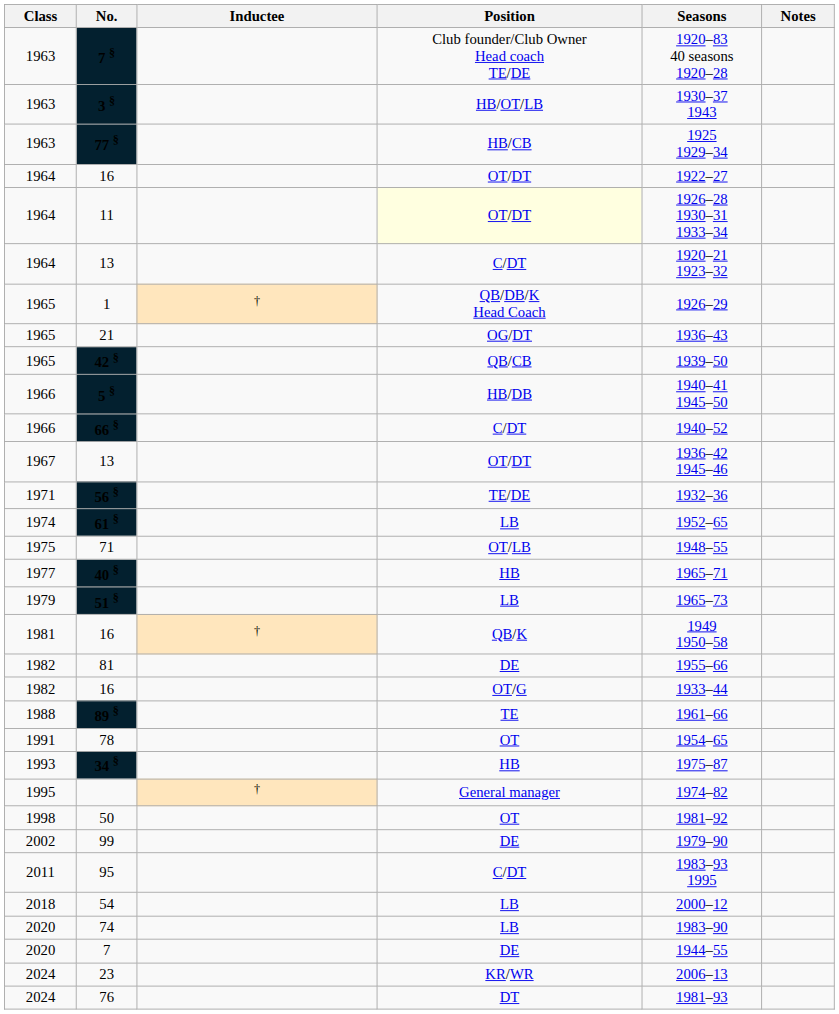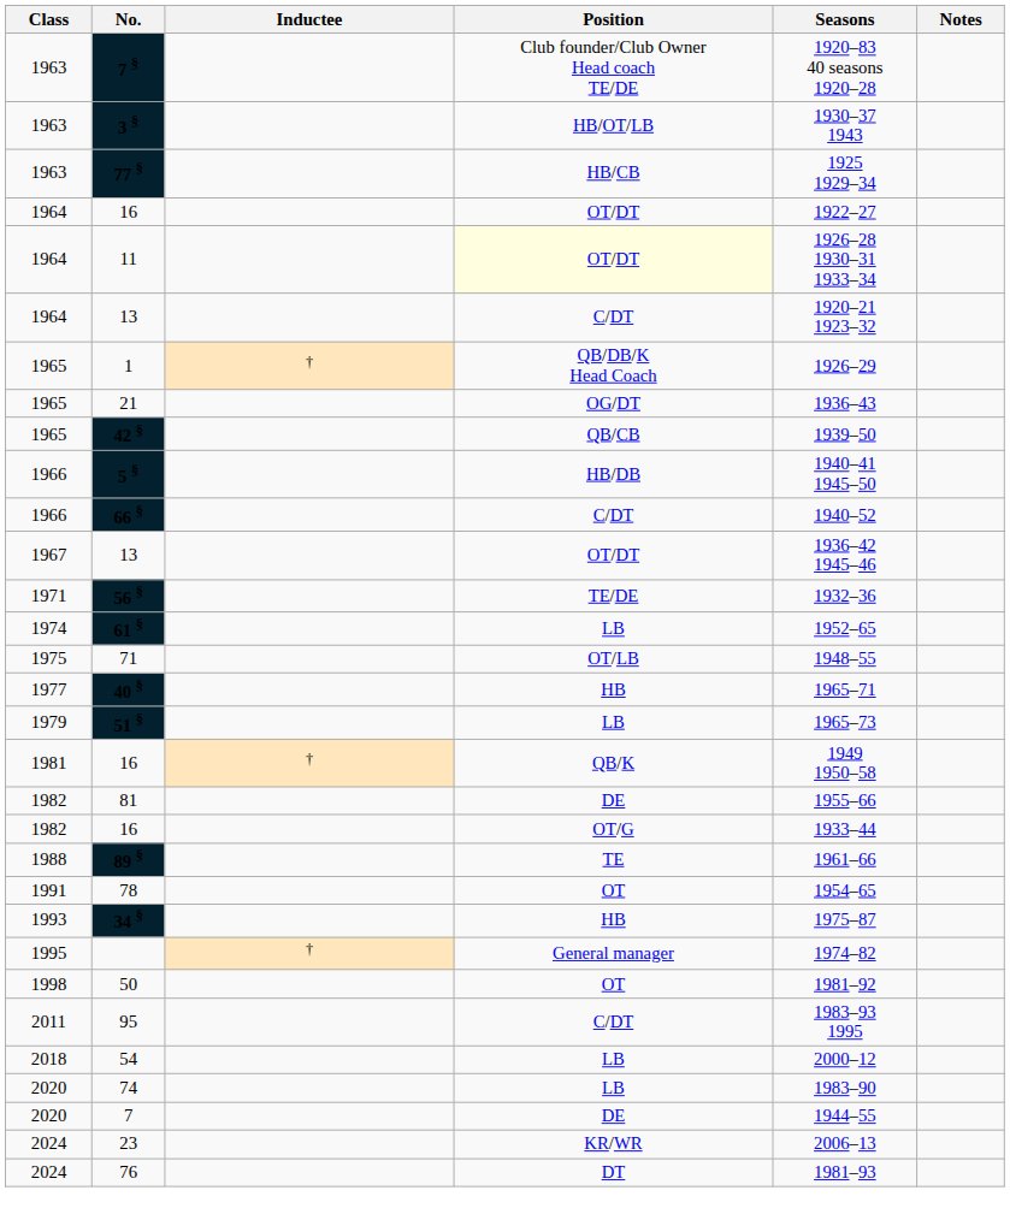 <table class="wikitable sortable"  style="text-align:center; width:57%;">
 <tr>
 <th style="width:6%;">Class</th>
 <th style="width:5%;">No.</th>
 <th style="width:20%;">Inductee</th>
 <th style="width:22%;">Position</th>
 <th style="width:10%;">Seasons</th>
 <th style="width:6%;" class="unsortable">Notes</th>
 </tr>
 <tr>
 <td>1963</td>
 <th style="text-align:center; background:#03202F;"><span><strong>7 <sup>§</sup></strong></span></th>
 <td style="text-align:center;"><strong></strong></td>
 <td>Club founder/Club Owner<br><a href='#'>Head coach</a><br><a href='#'>TE</a>/<a href='#'>DE</a></td>
 <td><a href='#'>1920</a>–<a href='#'>83</a><br>40 seasons<br><a href='#'>1920</a>–<a href='#'>28</a></td>
 <td></td>
 </tr>
 <tr>
 <td>1963</td>
 <th style="text-align:center; background:#03202F;"><span><strong>3 <sup>§</sup></strong></span></th>
 <td style="text-align:center;"><strong></strong></td>
 <td><a href='#'>HB</a>/<a href='#'>OT</a>/<a href='#'>LB</a></td>
 <td><a href='#'>1930</a>–<a href='#'>37</a><br><a href='#'>1943</a></td>
 <td></td>
 </tr>
 <tr>
 <td>1963</td>
 <th style="text-align:center; background:#03202F;"><span><strong>77 <sup>§</sup></strong></span></th>
 <td style="text-align:center;"><strong></strong></td>
 <td><a href='#'>HB</a>/<a href='#'>CB</a></td>
 <td><a href='#'>1925</a><br><a href='#'>1929</a>–<a href='#'>34</a></td>
 <td></td>
 </tr>
 <tr>
 <td>1964</td>
 <td>16</td>
 <td style="text-align:center;"><strong></strong></td>
 <td><a href='#'>OT</a>/<a href='#'>DT</a></td>
 <td><a href='#'>1922</a>–<a href='#'>27</a></td>
 <td></td>
 </tr>
 <tr>
 <td>1964</td>
 <td>11</td>
 <td style="text-align:center;"><strong></strong></td>
 <td style="background: lightyellow;"><a href='#'>OT</a>/<a href='#'>DT</a></td>
 <td><a href='#'>1926</a>–<a href='#'>28</a><br><a href='#'>1930</a>–<a href='#'>31</a><br><a href='#'>1933</a>–<a href='#'>34</a></td>
 <td></td>
 </tr>
 <tr>
 <td>1964</td>
 <td>13</td>
 <td style="text-align:center;"><strong></strong></td>
 <td><a href='#'>C</a>/<a href='#'>DT</a></td>
 <td><a href='#'>1920</a>–<a href='#'>21</a><br><a href='#'>1923</a>–<a href='#'>32</a></td>
 <td></td>
 </tr>
 <tr>
 <td>1965</td>
 <td>1</td>
 <td style="text-align:center;background:#ffe6bd"><strong></strong><sup>†</sup></td>
 <td><a href='#'>QB</a>/<a href='#'>DB</a>/<a href='#'>K</a><br><a href='#'>Head Coach</a></td>
 <td><a href='#'>1926</a>–<a href='#'>29</a></td>
 <td></td>
 </tr>
 <tr>
 <td>1965</td>
 <td>21</td>
 <td style="text-align:center;"><strong></strong></td>
 <td><a href='#'>OG</a>/<a href='#'>DT</a></td>
 <td><a href='#'>1936</a>–<a href='#'>43</a></td>
 <td></td>
 </tr>
 <tr>
 <td>1965</td>
 <th style="text-align:center; background:#03202F;"><span><strong>42 <sup>§</sup></strong></span></th>
 <td style="text-align:center;"><strong></strong></td>
 <td><a href='#'>QB</a>/<a href='#'>CB</a></td>
 <td><a href='#'>1939</a>–<a href='#'>50</a></td>
 <td></td>
 </tr>
 <tr>
 <td>1966</td>
 <th style="text-align:center; background:#03202F;"><span><strong>5 <sup>§</sup></strong></span></th>
 <td style="text-align:center;"><strong></strong></td>
 <td><a href='#'>HB</a>/<a href='#'>DB</a></td>
 <td><a href='#'>1940</a>–<a href='#'>41</a><br><a href='#'>1945</a>–<a href='#'>50</a></td>
 <td></td>
 </tr>
 <tr>
 <td>1966</td>
 <th style="text-align:center; background:#03202F;"><span><strong>66 <sup>§</sup></strong></span></th>
 <td style="text-align:center;"><strong></strong></td>
 <td><a href='#'>C</a>/<a href='#'>DT</a></td>
 <td><a href='#'>1940</a>–<a href='#'>52</a></td>
 <td></td>
 </tr>
 <tr>
 <td>1967</td>
 <td>13</td>
 <td style="text-align:center;"><strong></strong></td>
 <td><a href='#'>OT</a>/<a href='#'>DT</a></td>
 <td><a href='#'>1936</a>–<a href='#'>42</a><br><a href='#'>1945</a>–<a href='#'>46</a></td>
 <td></td>
 </tr>
 <tr>
 <td>1971</td>
 <th style="text-align:center; background:#03202F;"><span><strong>56 <sup>§</sup></strong></span></th>
 <td style="text-align:center;"><strong></strong></td>
 <td><a href='#'>TE</a>/<a href='#'>DE</a></td>
 <td><a href='#'>1932</a>–<a href='#'>36</a></td>
 <td></td>
 </tr>
 <tr>
 <td>1974</td>
 <th style="text-align:center; background:#03202F;"><span><strong>61 <sup>§</sup></strong></span></th>
 <td style="text-align:center;"><strong></strong></td>
 <td><a href='#'>LB</a></td>
 <td><a href='#'>1952</a>–<a href='#'>65</a></td>
 <td></td>
 </tr>
 <tr>
 <td>1975</td>
 <td>71</td>
 <td style="text-align:center;"><strong></strong></td>
 <td><a href='#'>OT</a>/<a href='#'>LB</a></td>
 <td><a href='#'>1948</a>–<a href='#'>55</a></td>
 <td></td>
 </tr>
 <tr>
 <td>1977</td>
 <th style="text-align:center; background:#03202F;"><span><strong>40 <sup>§</sup></strong></span></th>
 <td style="text-align:center;"><strong></strong></td>
 <td><a href='#'>HB</a></td>
 <td><a href='#'>1965</a>–<a href='#'>71</a></td>
 <td></td>
 </tr>
 <tr>
 <td>1979</td>
 <th style="text-align:center; background:#03202F;"><span><strong>51 <sup>§</sup></strong></span></th>
 <td style="text-align:center;"><strong></strong></td>
 <td><a href='#'>LB</a></td>
 <td><a href='#'>1965</a>–<a href='#'>73</a></td>
 <td></td>
 </tr>
 <tr>
 <td>1981</td>
 <td>16</td>
 <td style="text-align:center;background:#ffe6bd"><strong></strong><sup>†</sup></td>
 <td><a href='#'>QB</a>/<a href='#'>K</a></td>
 <td><a href='#'>1949</a><br><a href='#'>1950</a>–<a href='#'>58</a></td>
 <td></td>
 </tr>
 <tr>
 <td>1982</td>
 <td>81</td>
 <td style="text-align:center;"><strong></strong></td>
 <td><a href='#'>DE</a></td>
 <td><a href='#'>1955</a>–<a href='#'>66</a></td>
 <td></td>
 </tr>
 <tr>
 <td>1982</td>
 <td>16</td>
 <td style="text-align:center;"><strong></strong></td>
 <td><a href='#'>OT</a>/<a href='#'>G</a></td>
 <td><a href='#'>1933</a>–<a href='#'>44</a></td>
 <td></td>
 </tr>
 <tr>
 <td>1988</td>
 <td style="text-align:center; background:#03202F;"><span><strong>89 <sup>§</sup></strong></span></td>
 <td style="text-align:center;"><strong></strong></td>
 <td><a href='#'>TE</a></td>
 <td><a href='#'>1961</a>–<a href='#'>66</a></td>
 <td></td>
 </tr>
 <tr>
 <td>1991</td>
 <td>78</td>
 <td style="text-align:center;"><strong></strong></td>
 <td><a href='#'>OT</a></td>
 <td><a href='#'>1954</a>–<a href='#'>65</a></td>
 <td></td>
 </tr>
 <tr>
 <td>1993</td>
 <th style="text-align:center; background:#03202F;"><span><strong>34 <sup>§</sup></strong></span></th>
 <td style="text-align:center;"><strong></strong></td>
 <td><a href='#'>HB</a></td>
 <td><a href='#'>1975</a>–<a href='#'>87</a></td>
 <td></td>
 </tr>
 <tr>
 <td>1995</td>
 <td></td>
 <td style="text-align:center;background:#ffe6bd"><strong></strong><sup>†</sup></td>
 <td><a href='#'>General manager</a></td>
 <td><a href='#'>1974</a>–<a href='#'>82</a></td>
 <td></td>
 </tr>
 <tr>
 <td>1998</td>
 <td>50</td>
 <td style="text-align:center;"><strong></strong></td>
 <td><a href='#'>OT</a></td>
 <td><a href='#'>1981</a>–<a href='#'>92</a></td>
 <td></td>
 </tr>
 <tr>
-<td>2002</td>
-<td>99</td>
-<td style="text-align:center;"><strong></strong></td>
-<td><a href='#'>DE</a></td>
-<td><a href='#'>1979</a>–<a href='#'>90</a></td>
-<td></td>
-</tr>
-<tr>
 <td>2011</td>
 <td>95</td>
 <td style="text-align:center;"><strong></strong></td>
 <td><a href='#'>C</a>/<a href='#'>DT</a></td>
 <td><a href='#'>1983</a>–<a href='#'>93</a><br><a href='#'>1995</a></td>
 <td></td>
 </tr>
 <tr>
 <td>2018</td>
 <td>54</td>
 <td style="text-align:center;"><strong></strong></td>
 <td><a href='#'>LB</a></td>
 <td><a href='#'>2000</a>–<a href='#'>12</a></td>
 <td></td>
 </tr>
 <tr>
 <td>2020</td>
 <td>74</td>
 <td style="text-align:center;"><strong></strong></td>
 <td><a href='#'>LB</a></td>
 <td><a href='#'>1983</a>–<a href='#'>90</a></td>
 <td></td>
 </tr>
 <tr>
 <td>2020</td>
 <td>7</td>
 <td style="text-align:center;"><strong></strong></td>
 <td><a href='#'>DE</a></td>
 <td><a href='#'>1944</a>–<a href='#'>55</a></td>
 <td></td>
 </tr>
 <tr>
 <td>2024</td>
 <td>23</td>
 <td style="text-align:center;"><strong></strong></td>
 <td><a href='#'>KR</a>/<a href='#'>WR</a></td>
 <td><a href='#'>2006</a>–<a href='#'>13</a></td>
 <td></td>
 </tr>
 <tr>
 <td>2024</td>
 <td>76</td>
 <td style="text-align:center;"><strong></strong></td>
 <td><a href='#'>DT</a></td>
 <td><a href='#'>1981</a>–<a href='#'>93</a></td>
 <td></td>
 </tr>
 </table>
